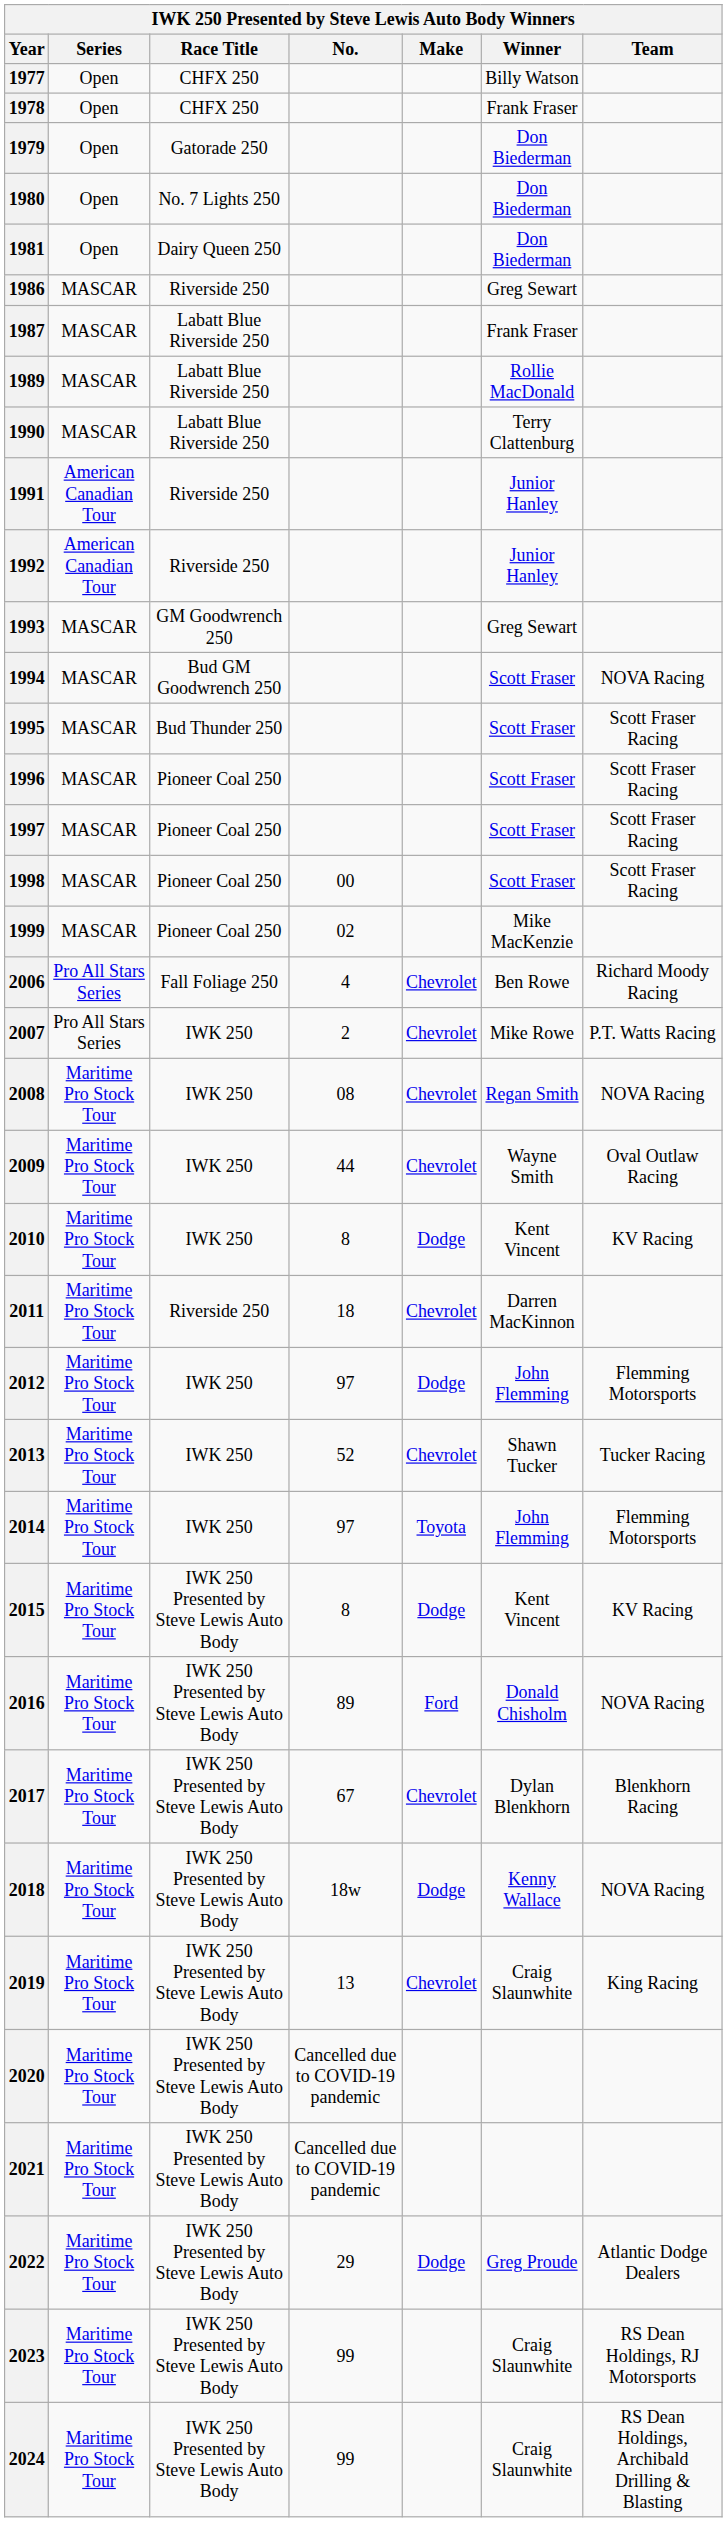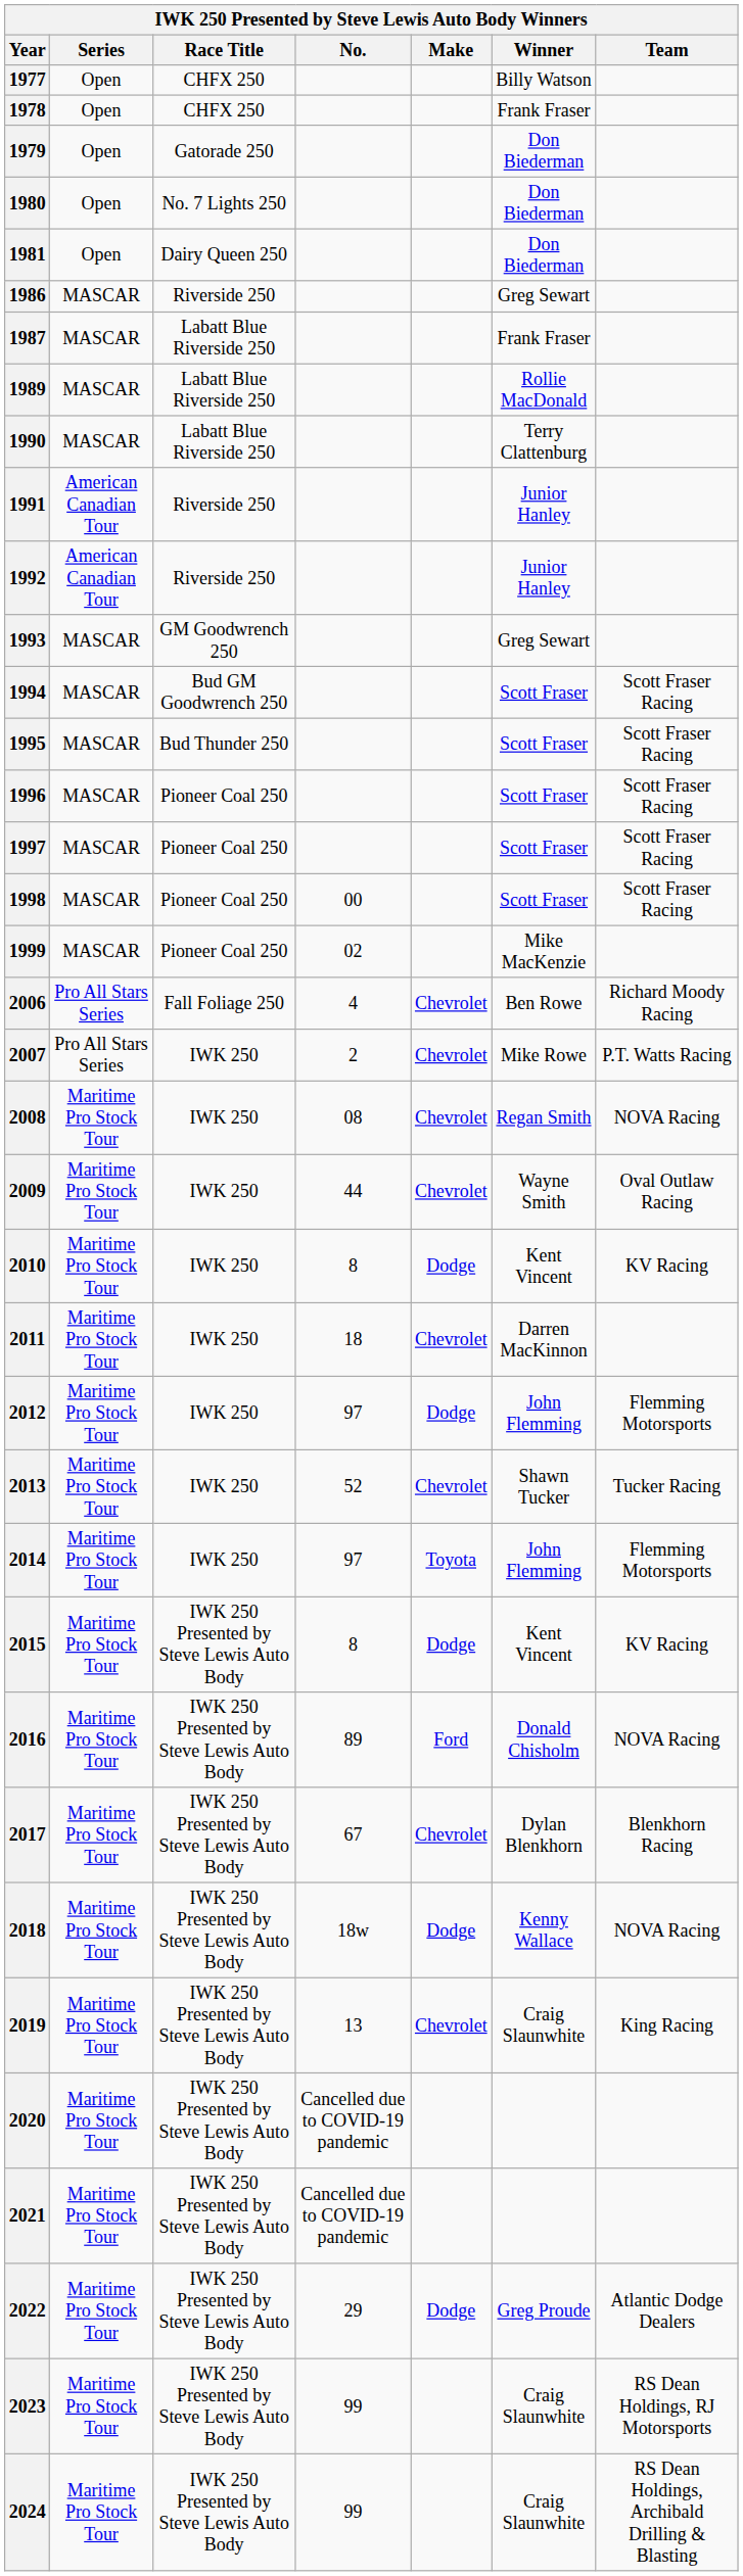 <table class="wikitable collapsible collapsed" style="text-align:center; font-size: 95%;">
 <tr>
 <th colspan=45>IWK 250 Presented by Steve Lewis Auto Body Winners</th>
 </tr>
 <tr>
 <th>Year</th>
 <th>Series</th>
 <th>Race Title</th>
 <th>No.</th>
 <th>Make</th>
 <th>Winner</th>
 <th>Team</th>
 </tr>
 <tr>
 <th>1977</th>
 <td>Open</td>
 <td>CHFX 250</td>
 <td></td>
 <td></td>
 <td>Billy Watson</td>
 <td></td>
 </tr>
 <tr>
 <th>1978</th>
 <td>Open</td>
 <td>CHFX 250</td>
 <td></td>
 <td></td>
 <td>Frank Fraser</td>
 <td></td>
 </tr>
 <tr>
 <th>1979</th>
 <td>Open</td>
 <td>Gatorade 250</td>
 <td></td>
 <td></td>
 <td><a href='#'>Don Biederman</a></td>
 <td></td>
 </tr>
 <tr>
 <th>1980</th>
 <td>Open</td>
 <td>No. 7 Lights 250</td>
 <td></td>
 <td></td>
 <td><a href='#'>Don Biederman</a></td>
 <td></td>
 </tr>
 <tr>
 <th>1981</th>
 <td>Open</td>
 <td>Dairy Queen 250</td>
 <td></td>
 <td></td>
 <td><a href='#'>Don Biederman</a></td>
 <td></td>
 </tr>
 <tr>
 <th>1986</th>
 <td>MASCAR</td>
 <td>Riverside 250</td>
 <td></td>
 <td></td>
 <td>Greg Sewart</td>
 <td></td>
 </tr>
 <tr>
 <th>1987</th>
 <td>MASCAR</td>
 <td>Labatt Blue Riverside 250</td>
 <td></td>
 <td></td>
 <td>Frank Fraser</td>
 <td></td>
 </tr>
 <tr>
 <th>1989</th>
 <td>MASCAR</td>
 <td>Labatt Blue Riverside 250</td>
 <td></td>
 <td></td>
 <td><a href='#'>Rollie MacDonald</a></td>
 <td></td>
 </tr>
 <tr>
 <th>1990</th>
 <td>MASCAR</td>
 <td>Labatt Blue Riverside 250</td>
 <td></td>
 <td></td>
 <td>Terry Clattenburg</td>
 <td></td>
 </tr>
 <tr>
 <th>1991</th>
 <td><a href='#'>American Canadian Tour</a></td>
 <td>Riverside 250</td>
 <td></td>
 <td></td>
 <td><a href='#'>Junior Hanley</a></td>
 <td></td>
 </tr>
 <tr>
 <th>1992</th>
 <td><a href='#'>American Canadian Tour</a></td>
 <td>Riverside 250</td>
 <td></td>
 <td></td>
 <td><a href='#'>Junior Hanley</a></td>
 <td></td>
 </tr>
 <tr>
 <th>1993</th>
 <td>MASCAR</td>
 <td>GM Goodwrench 250</td>
 <td></td>
 <td></td>
 <td>Greg Sewart</td>
 <td></td>
 </tr>
 <tr>
 <th>1994</th>
 <td>MASCAR</td>
 <td>Bud GM Goodwrench 250</td>
 <td></td>
 <td></td>
 <td><a href='#'>Scott Fraser</a></td>
-<td>NOVA Racing</td>
+<td>Scott Fraser Racing</td>
 </tr>
 <tr>
 <th>1995</th>
 <td>MASCAR</td>
 <td>Bud Thunder 250</td>
 <td></td>
 <td></td>
 <td><a href='#'>Scott Fraser</a></td>
 <td>Scott Fraser Racing</td>
 </tr>
 <tr>
 <th>1996</th>
 <td>MASCAR</td>
 <td>Pioneer Coal 250</td>
 <td></td>
 <td></td>
 <td><a href='#'>Scott Fraser</a></td>
 <td>Scott Fraser Racing</td>
 </tr>
 <tr>
 <th>1997</th>
 <td>MASCAR</td>
 <td>Pioneer Coal 250</td>
 <td></td>
 <td></td>
 <td><a href='#'>Scott Fraser</a></td>
 <td>Scott Fraser Racing</td>
 </tr>
 <tr>
 <th>1998</th>
 <td>MASCAR</td>
 <td>Pioneer Coal 250</td>
 <td>00</td>
 <td></td>
 <td><a href='#'>Scott Fraser</a></td>
 <td>Scott Fraser Racing</td>
 </tr>
 <tr>
 <th>1999</th>
 <td>MASCAR</td>
 <td>Pioneer Coal 250</td>
 <td>02</td>
 <td></td>
 <td>Mike MacKenzie</td>
 <td></td>
 </tr>
 <tr>
 <th>2006</th>
 <td><a href='#'>Pro All Stars Series</a></td>
 <td>Fall Foliage 250</td>
 <td>4</td>
 <td><a href='#'>Chevrolet</a></td>
 <td>Ben Rowe</td>
 <td>Richard Moody Racing</td>
 </tr>
 <tr>
 <th>2007</th>
 <td>Pro All Stars Series</td>
 <td>IWK 250</td>
 <td>2</td>
 <td><a href='#'>Chevrolet</a></td>
 <td>Mike Rowe</td>
 <td>P.T. Watts Racing</td>
 </tr>
 <tr>
 <th>2008</th>
 <td><a href='#'>Maritime Pro Stock Tour</a></td>
 <td>IWK 250</td>
 <td>08</td>
 <td><a href='#'>Chevrolet</a></td>
 <td><a href='#'>Regan Smith</a></td>
 <td>NOVA Racing</td>
 </tr>
 <tr>
 <th>2009</th>
 <td><a href='#'>Maritime Pro Stock Tour</a></td>
 <td>IWK 250</td>
 <td>44</td>
 <td><a href='#'>Chevrolet</a></td>
 <td>Wayne Smith</td>
 <td>Oval Outlaw Racing</td>
 </tr>
 <tr>
 <th>2010</th>
 <td><a href='#'>Maritime Pro Stock Tour</a></td>
 <td>IWK 250</td>
 <td>8</td>
 <td><a href='#'>Dodge</a></td>
 <td>Kent Vincent</td>
 <td>KV Racing</td>
 </tr>
 <tr>
 <th>2011</th>
 <td><a href='#'>Maritime Pro Stock Tour</a></td>
-<td>Riverside 250</td>
+<td>IWK 250</td>
 <td>18</td>
 <td><a href='#'>Chevrolet</a></td>
 <td>Darren MacKinnon</td>
 <td></td>
 </tr>
 <tr>
 <th>2012</th>
 <td><a href='#'>Maritime Pro Stock Tour</a></td>
 <td>IWK 250</td>
 <td>97</td>
 <td><a href='#'>Dodge</a></td>
 <td><a href='#'>John Flemming</a></td>
 <td>Flemming Motorsports</td>
 </tr>
 <tr>
 <th>2013</th>
 <td><a href='#'>Maritime Pro Stock Tour</a></td>
 <td>IWK 250</td>
 <td>52</td>
 <td><a href='#'>Chevrolet</a></td>
 <td>Shawn Tucker</td>
 <td>Tucker Racing</td>
 </tr>
 <tr>
 <th>2014</th>
 <td><a href='#'>Maritime Pro Stock Tour</a></td>
 <td>IWK 250</td>
 <td>97</td>
 <td><a href='#'>Toyota</a></td>
 <td><a href='#'>John Flemming</a></td>
 <td>Flemming Motorsports</td>
 </tr>
 <tr>
 <th>2015</th>
 <td><a href='#'>Maritime Pro Stock Tour</a></td>
 <td>IWK 250 Presented by Steve Lewis Auto Body</td>
 <td>8</td>
 <td><a href='#'>Dodge</a></td>
 <td>Kent Vincent</td>
 <td>KV Racing</td>
 </tr>
 <tr>
 <th>2016</th>
 <td><a href='#'>Maritime Pro Stock Tour</a></td>
 <td>IWK 250 Presented by Steve Lewis Auto Body</td>
 <td>89</td>
 <td><a href='#'>Ford</a></td>
 <td><a href='#'>Donald Chisholm</a></td>
 <td>NOVA Racing</td>
 </tr>
 <tr>
 <th>2017</th>
 <td><a href='#'>Maritime Pro Stock Tour</a></td>
 <td>IWK 250 Presented by Steve Lewis Auto Body</td>
 <td>67</td>
 <td><a href='#'>Chevrolet</a></td>
 <td>Dylan Blenkhorn</td>
 <td>Blenkhorn Racing</td>
 </tr>
 <tr>
 <th>2018</th>
 <td><a href='#'>Maritime Pro Stock Tour</a></td>
 <td>IWK 250 Presented by Steve Lewis Auto Body</td>
 <td>18w</td>
 <td><a href='#'>Dodge</a></td>
 <td><a href='#'>Kenny Wallace</a></td>
 <td>NOVA Racing</td>
 </tr>
 <tr>
 <th>2019</th>
 <td><a href='#'>Maritime Pro Stock Tour</a></td>
 <td>IWK 250 Presented by Steve Lewis Auto Body</td>
 <td>13</td>
 <td><a href='#'>Chevrolet</a></td>
 <td>Craig Slaunwhite</td>
 <td>King Racing</td>
 </tr>
 <tr>
 <th>2020</th>
 <td><a href='#'>Maritime Pro Stock Tour</a></td>
 <td>IWK 250 Presented by Steve Lewis Auto Body</td>
 <td>Cancelled due to COVID-19 pandemic</td>
 <td></td>
 <td></td>
 <td></td>
 </tr>
 <tr>
 <th>2021</th>
 <td><a href='#'>Maritime Pro Stock Tour</a></td>
 <td>IWK 250 Presented by Steve Lewis Auto Body</td>
 <td>Cancelled due to COVID-19 pandemic</td>
 <td></td>
 <td></td>
 <td></td>
 </tr>
 <tr>
 <th>2022</th>
 <td><a href='#'>Maritime Pro Stock Tour</a></td>
 <td>IWK 250 Presented by Steve Lewis Auto Body</td>
 <td>29</td>
 <td><a href='#'>Dodge</a></td>
 <td><a href='#'>Greg Proude</a></td>
 <td>Atlantic Dodge Dealers</td>
 </tr>
 <tr>
 <th>2023</th>
 <td><a href='#'>Maritime Pro Stock Tour</a></td>
 <td>IWK 250 Presented by Steve Lewis Auto Body</td>
 <td>99</td>
 <td></td>
 <td>Craig Slaunwhite</td>
 <td>RS Dean Holdings, RJ Motorsports</td>
 </tr>
 <tr>
 <th>2024</th>
 <td><a href='#'>Maritime Pro Stock Tour</a></td>
 <td>IWK 250 Presented by Steve Lewis Auto Body</td>
 <td>99</td>
 <td></td>
 <td>Craig Slaunwhite</td>
 <td>RS Dean Holdings, Archibald Drilling & Blasting</td>
 </tr>
 </table>
